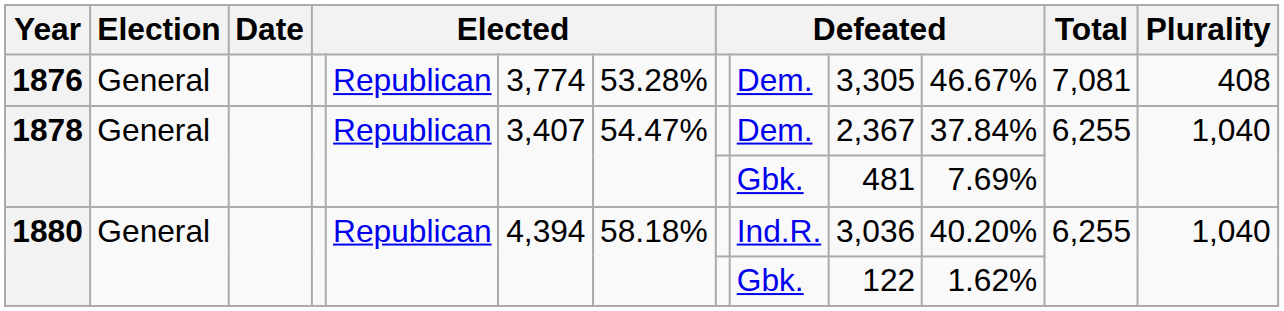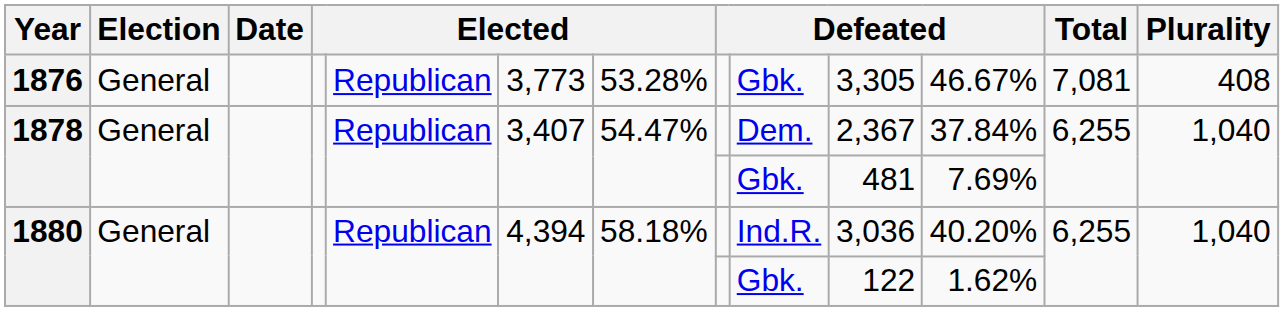 <table class=wikitable>
 <tr>
 <th>Year</th>
 <th>Election</th>
 <th>Date</th>
 <th ! colspan="4">Elected</th>
 <th ! colspan="4">Defeated</th>
 <th>Total</th>
 <th>Plurality</th>
 </tr>
 <tr>
 <th valign="top">1876</th>
 <td valign="top">General</td>
 <td valign="top"></td>
 <td valign="top"></td>
 <td valign="top" ><a href='#'>Republican</a></td>
-<td valign="top" align="right">3,774</td>
+<td valign="top" align="right">3,773</td>
 <td valign="top" align="right">53.28%</td>
 <td valign="top"></td>
-<td valign="top" ><a href='#'>Dem.</a></td>
+<td valign="top" ><a href='#'>Gbk.</a></td>
 <td valign="top" align="right">3,305</td>
 <td valign="top" align="right">46.67%</td>
 <td valign="top" align="right">7,081</td>
 <td valign="top" align="right">408</td>
 </tr>
 <tr>
 <th rowspan="2" valign="top">1878</th>
 <td rowspan="2" valign="top">General</td>
 <td rowspan="2" valign="top"></td>
 <td rowspan="2" valign="top"></td>
 <td rowspan="2" valign="top" ><a href='#'>Republican</a></td>
 <td rowspan="2" valign="top" align="right">3,407</td>
 <td rowspan="2" valign="top" align="right">54.47%</td>
 <td valign="top"></td>
 <td valign="top" ><a href='#'>Dem.</a></td>
 <td valign="top" align="right">2,367</td>
 <td valign="top" align="right">37.84%</td>
 <td rowspan="2" valign="top" align="right">6,255</td>
 <td rowspan="2" valign="top" align="right">1,040</td>
 </tr>
 <tr>
 <td valign="top"></td>
 <td valign="top" ><a href='#'>Gbk.</a></td>
 <td valign="top" align="right">481</td>
 <td valign="top" align="right">7.69%</td>
 </tr>
 <tr>
 <th rowspan="2" valign="top">1880</th>
 <td rowspan="2" valign="top">General</td>
 <td rowspan="2" valign="top"></td>
 <td rowspan="2" valign="top"></td>
 <td rowspan="2" valign="top" ><a href='#'>Republican</a></td>
 <td rowspan="2" valign="top" align="right">4,394</td>
 <td rowspan="2" valign="top" align="right">58.18%</td>
 <td valign="top"></td>
 <td valign="top" ><a href='#'>Ind.R.</a></td>
 <td valign="top" align="right">3,036</td>
 <td valign="top" align="right">40.20%</td>
 <td rowspan="2" valign="top" align="right">6,255</td>
 <td rowspan="2" valign="top" align="right">1,040</td>
 </tr>
 <tr>
 <td valign="top"></td>
 <td valign="top" ><a href='#'>Gbk.</a></td>
 <td valign="top" align="right">122</td>
 <td valign="top" align="right">1.62%</td>
 </tr>
 </table>
